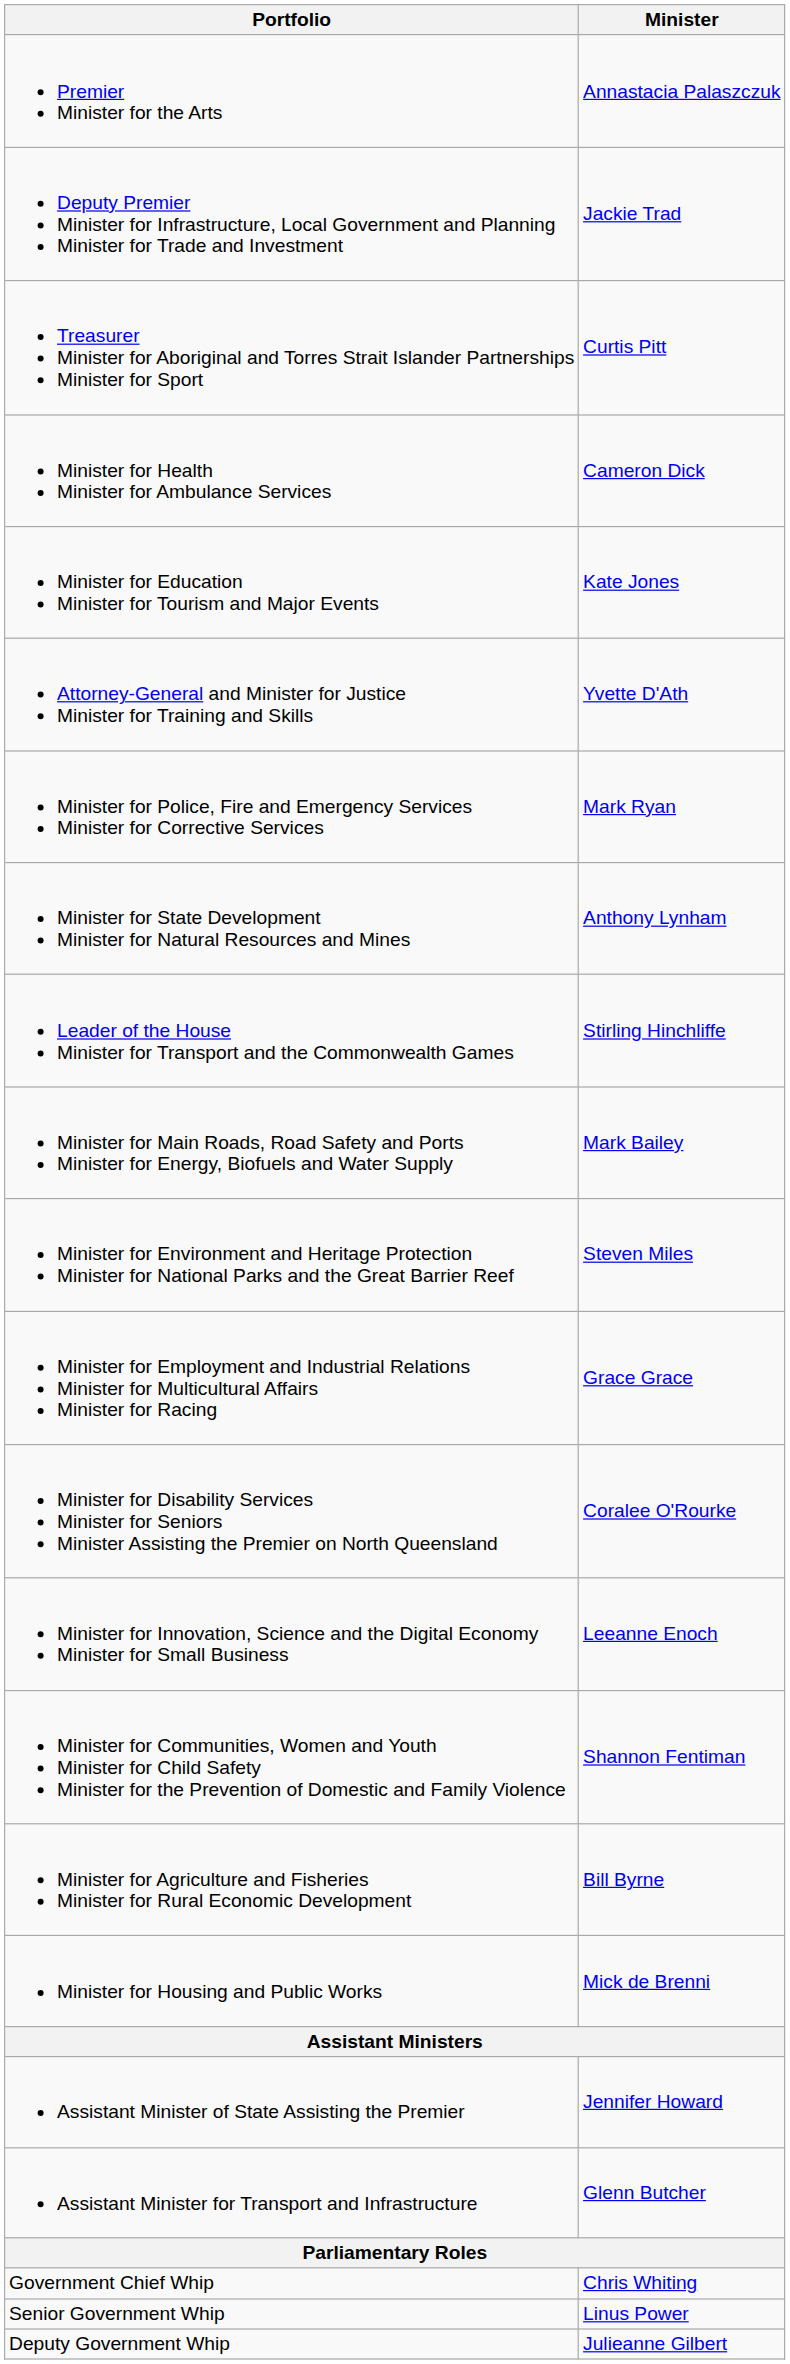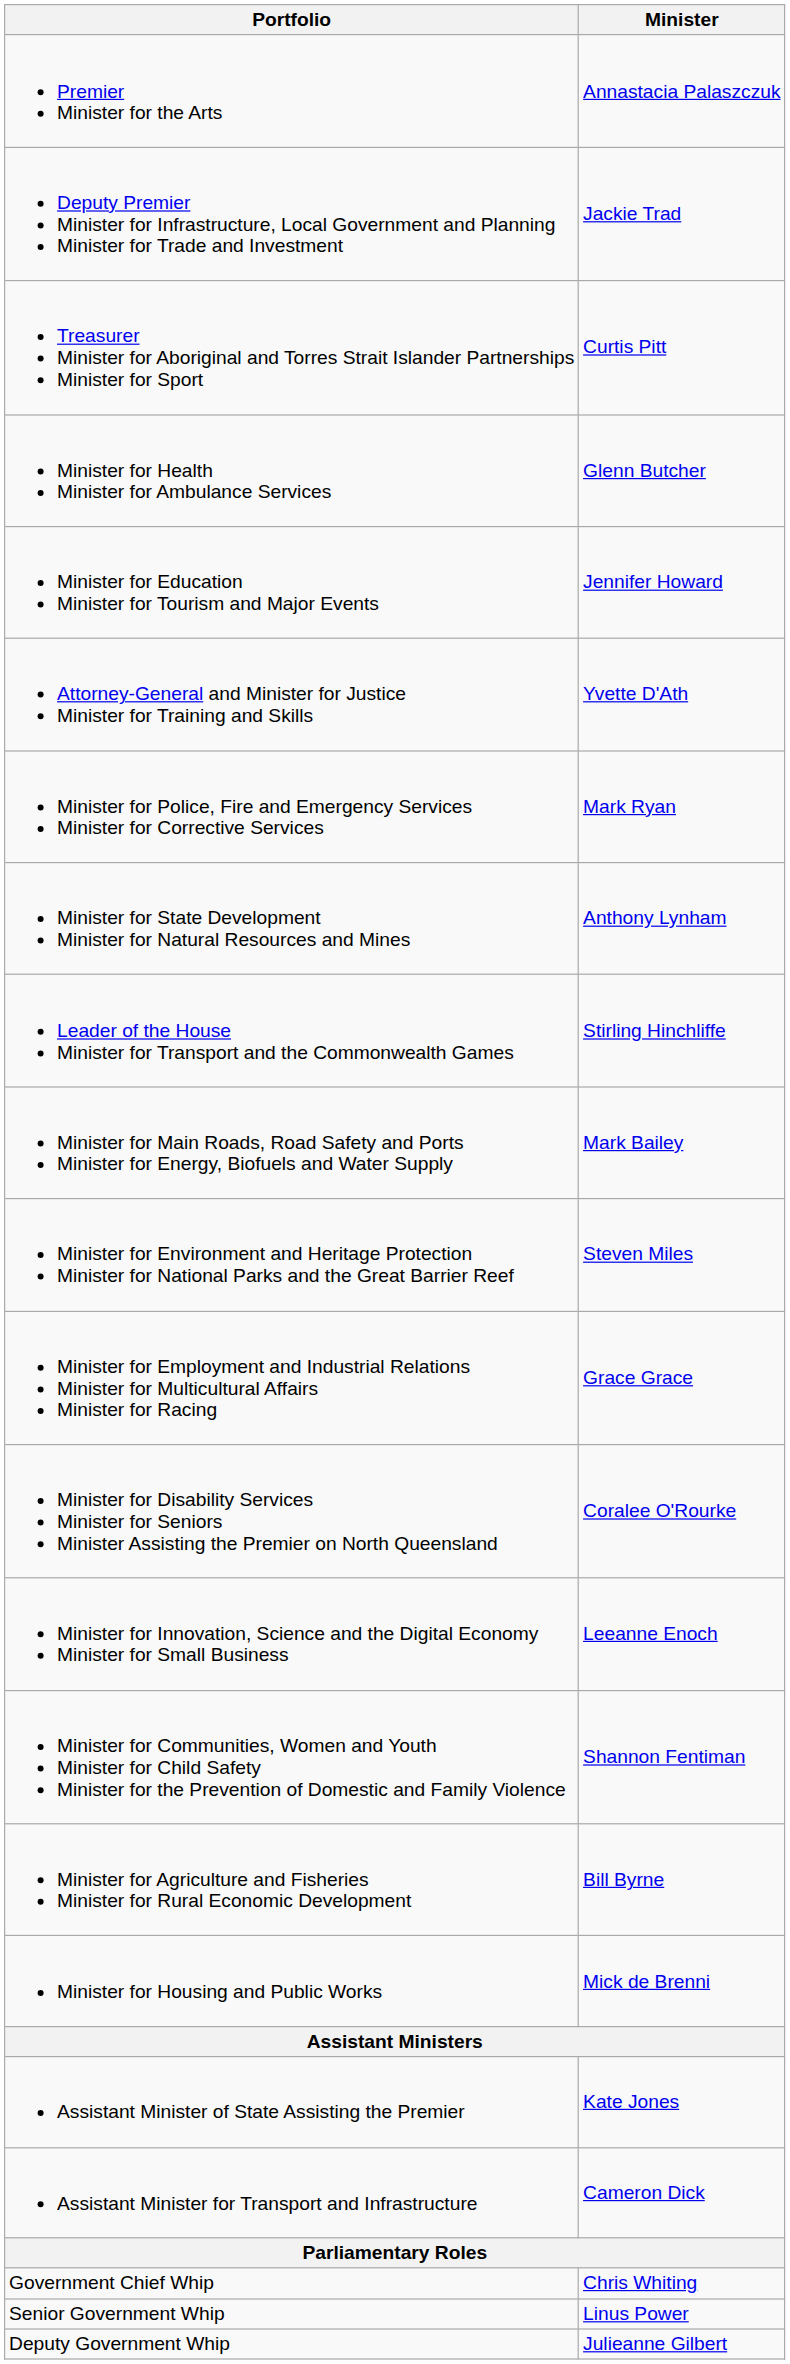 <table class=wikitable>
 <tr>
 <th>Portfolio</th>
 <th>Minister</th>
 </tr>
 <tr>
 <td><br><ul><li><a href='#'>Premier</a></li><li>Minister for the Arts</li></ul></td>
 <td><a href='#'>Annastacia Palaszczuk</a></td>
 </tr>
 <tr>
 <td><br><ul><li><a href='#'>Deputy Premier</a></li><li>Minister for Infrastructure, Local Government and Planning</li><li>Minister for Trade and Investment</li></ul></td>
 <td><a href='#'>Jackie Trad</a></td>
 </tr>
 <tr>
 <td><br><ul><li><a href='#'>Treasurer</a></li><li>Minister for Aboriginal and Torres Strait Islander Partnerships</li><li>Minister for Sport</li></ul></td>
 <td><a href='#'>Curtis Pitt</a></td>
 </tr>
 <tr>
 <td><br><ul><li>Minister for Health</li><li>Minister for Ambulance Services</li></ul></td>
-<td><a href='#'>Cameron Dick</a></td>
+<td><a href='#'>Glenn Butcher</a></td>
 </tr>
 <tr>
 <td><br><ul><li>Minister for Education</li><li>Minister for Tourism and Major Events</li></ul></td>
-<td><a href='#'>Kate Jones</a></td>
+<td><a href='#'>Jennifer Howard</a></td>
 </tr>
 <tr>
 <td><br><ul><li><a href='#'>Attorney-General</a> and Minister for Justice</li><li>Minister for Training and Skills</li></ul></td>
 <td><a href='#'>Yvette D'Ath</a></td>
 </tr>
 <tr>
 <td><br><ul><li>Minister for Police, Fire and Emergency Services</li><li>Minister for Corrective Services</li></ul></td>
 <td><a href='#'>Mark Ryan</a></td>
 </tr>
 <tr>
 <td><br><ul><li>Minister for State Development</li><li>Minister for Natural Resources and Mines</li></ul></td>
 <td><a href='#'>Anthony Lynham</a></td>
 </tr>
 <tr>
 <td><br><ul><li><a href='#'>Leader of the House</a></li><li>Minister for Transport and the Commonwealth Games</li></ul></td>
 <td><a href='#'>Stirling Hinchliffe</a></td>
 </tr>
 <tr>
 <td><br><ul><li>Minister for Main Roads, Road Safety and Ports</li><li>Minister for Energy, Biofuels and Water Supply</li></ul></td>
 <td><a href='#'>Mark Bailey</a></td>
 </tr>
 <tr>
 <td><br><ul><li>Minister for Environment and Heritage Protection</li><li>Minister for National Parks and the Great Barrier Reef</li></ul></td>
 <td><a href='#'>Steven Miles</a></td>
 </tr>
 <tr>
 <td><br><ul><li>Minister for Employment and Industrial Relations</li><li>Minister for Multicultural Affairs</li><li>Minister for Racing</li></ul></td>
 <td><a href='#'>Grace Grace</a></td>
 </tr>
 <tr>
 <td><br><ul><li>Minister for Disability Services</li><li>Minister for Seniors</li><li>Minister Assisting the Premier on North Queensland</li></ul></td>
 <td><a href='#'>Coralee O'Rourke</a></td>
 </tr>
 <tr>
 <td><br><ul><li>Minister for Innovation, Science and the Digital Economy</li><li>Minister for Small Business</li></ul></td>
 <td><a href='#'>Leeanne Enoch</a></td>
 </tr>
 <tr>
 <td><br><ul><li>Minister for Communities, Women and Youth</li><li>Minister for Child Safety</li><li>Minister for the Prevention of Domestic and Family Violence</li></ul></td>
 <td><a href='#'>Shannon Fentiman</a></td>
 </tr>
 <tr>
 <td><br><ul><li>Minister for Agriculture and Fisheries</li><li>Minister for Rural Economic Development</li></ul></td>
 <td><a href='#'>Bill Byrne</a></td>
 </tr>
 <tr>
 <td><br><ul><li>Minister for Housing and Public Works</li></ul></td>
 <td><a href='#'>Mick de Brenni</a></td>
 </tr>
 <tr>
 <th colspan=3>Assistant Ministers</th>
 </tr>
 <tr>
 <td><br><ul><li>Assistant Minister of State Assisting the Premier</li></ul></td>
-<td><a href='#'>Jennifer Howard</a></td>
+<td><a href='#'>Kate Jones</a></td>
 </tr>
 <tr>
 <td><br><ul><li>Assistant Minister for Transport and Infrastructure</li></ul></td>
-<td><a href='#'>Glenn Butcher</a></td>
+<td><a href='#'>Cameron Dick</a></td>
 </tr>
 <tr>
 <th colspan=2>Parliamentary Roles</th>
 </tr>
 <tr>
 <td>Government Chief Whip</td>
 <td><a href='#'>Chris Whiting</a></td>
 </tr>
 <tr>
 <td>Senior Government Whip</td>
 <td><a href='#'>Linus Power</a></td>
 </tr>
 <tr>
 <td>Deputy Government Whip</td>
 <td><a href='#'>Julieanne Gilbert</a></td>
 </tr>
 </table>
